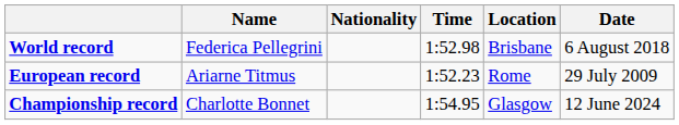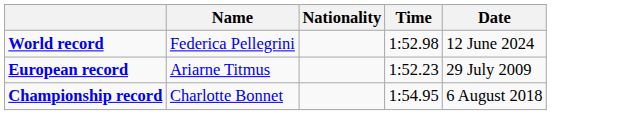 <table class=wikitable>
 <tr>
 <th></th>
 <th>Name</th>
 <th>Nationality</th>
 <th>Time</th>
-<th>Location</th>
 <th>Date</th>
 </tr>
 <tr>
 <td><strong><a href='#'>World record</a></strong></td>
 <td><a href='#'>Federica Pellegrini</a></td>
 <td></td>
 <td>1:52.98</td>
-<td><a href='#'>Brisbane</a></td>
-<td>6 August 2018</td>
+<td>12 June 2024</td>
 </tr>
 <tr>
 <td><strong><a href='#'>European record</a></strong></td>
 <td><a href='#'>Ariarne Titmus</a></td>
 <td></td>
 <td>1:52.23</td>
-<td><a href='#'>Rome</a></td>
 <td>29 July 2009</td>
 </tr>
 <tr>
 <td><strong><a href='#'>Championship record</a></strong></td>
 <td><a href='#'>Charlotte Bonnet</a></td>
 <td></td>
 <td>1:54.95</td>
-<td><a href='#'>Glasgow</a></td>
-<td>12 June 2024</td>
+<td>6 August 2018</td>
 </tr>
 </table>
